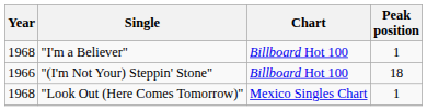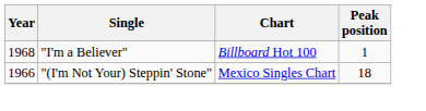 <table class="wikitable">
 <tr>
 <th>Year</th>
 <th>Single</th>
 <th>Chart</th>
 <th>Peak<br>position</th>
 </tr>
 <tr>
 <td>1968</td>
 <td>"I'm a Believer"</td>
 <td><a href='#'><em>Billboard</em> Hot 100</a></td>
 <td style="text-align:center;">1</td>
 </tr>
 <tr>
 <td>1966</td>
 <td>"(I'm Not Your) Steppin' Stone"</td>
-<td><a href='#'><em>Billboard</em> Hot 100</a></td>
+<td><a href='#'>Mexico Singles Chart</a></td>
 <td style="text-align:center;">18</td>
-</tr>
-<tr>
-<td>1968</td>
-<td>"Look Out (Here Comes Tomorrow)"</td>
-<td><a href='#'>Mexico Singles Chart</a></td>
-<td style="text-align:center;">1</td>
 </tr>
 <tr>
 </tr>
 </table>
